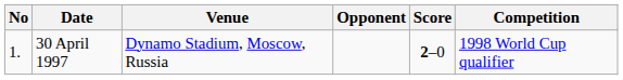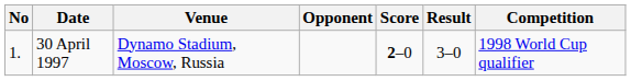 <table class="wikitable" style="font-size:100%;">
 <tr>
 <th>No</th>
 <th>Date</th>
 <th>Venue</th>
 <th>Opponent</th>
 <th>Score</th>
+<th>Result</th>
 <th>Competition</th>
 </tr>
 <tr>
 <td>1.</td>
 <td>30 April 1997</td>
 <td><a href='#'> Dynamo Stadium</a>, <a href='#'>Moscow</a>, Russia</td>
 <td></td>
 <td align=center><strong>2</strong>–0</td>
+<td align=center>3–0</td>
 <td><a href='#'> 1998 World Cup qualifier</a></td>
 </tr>
 </table>
